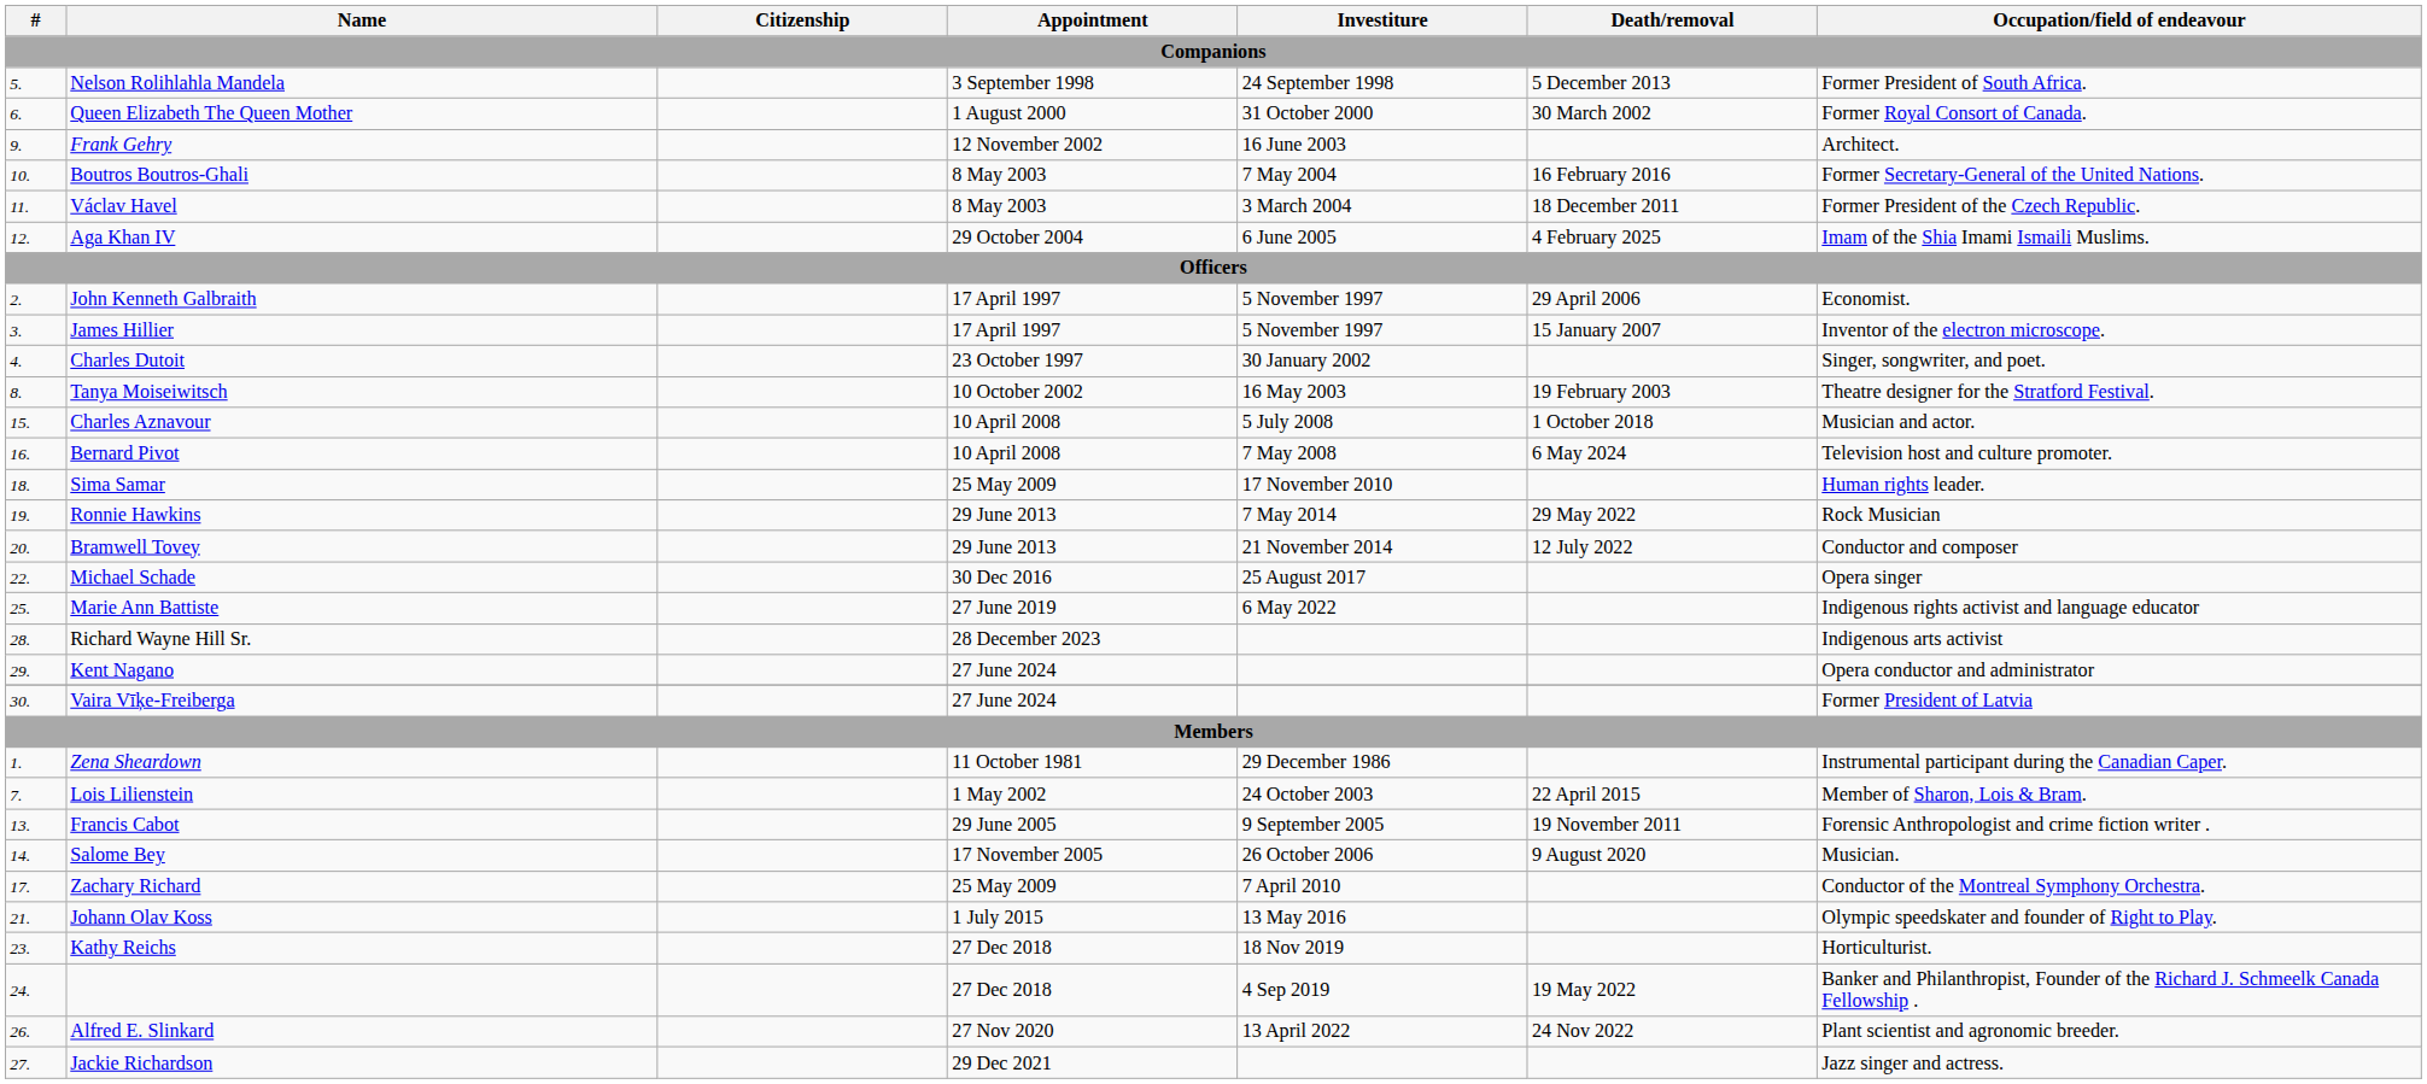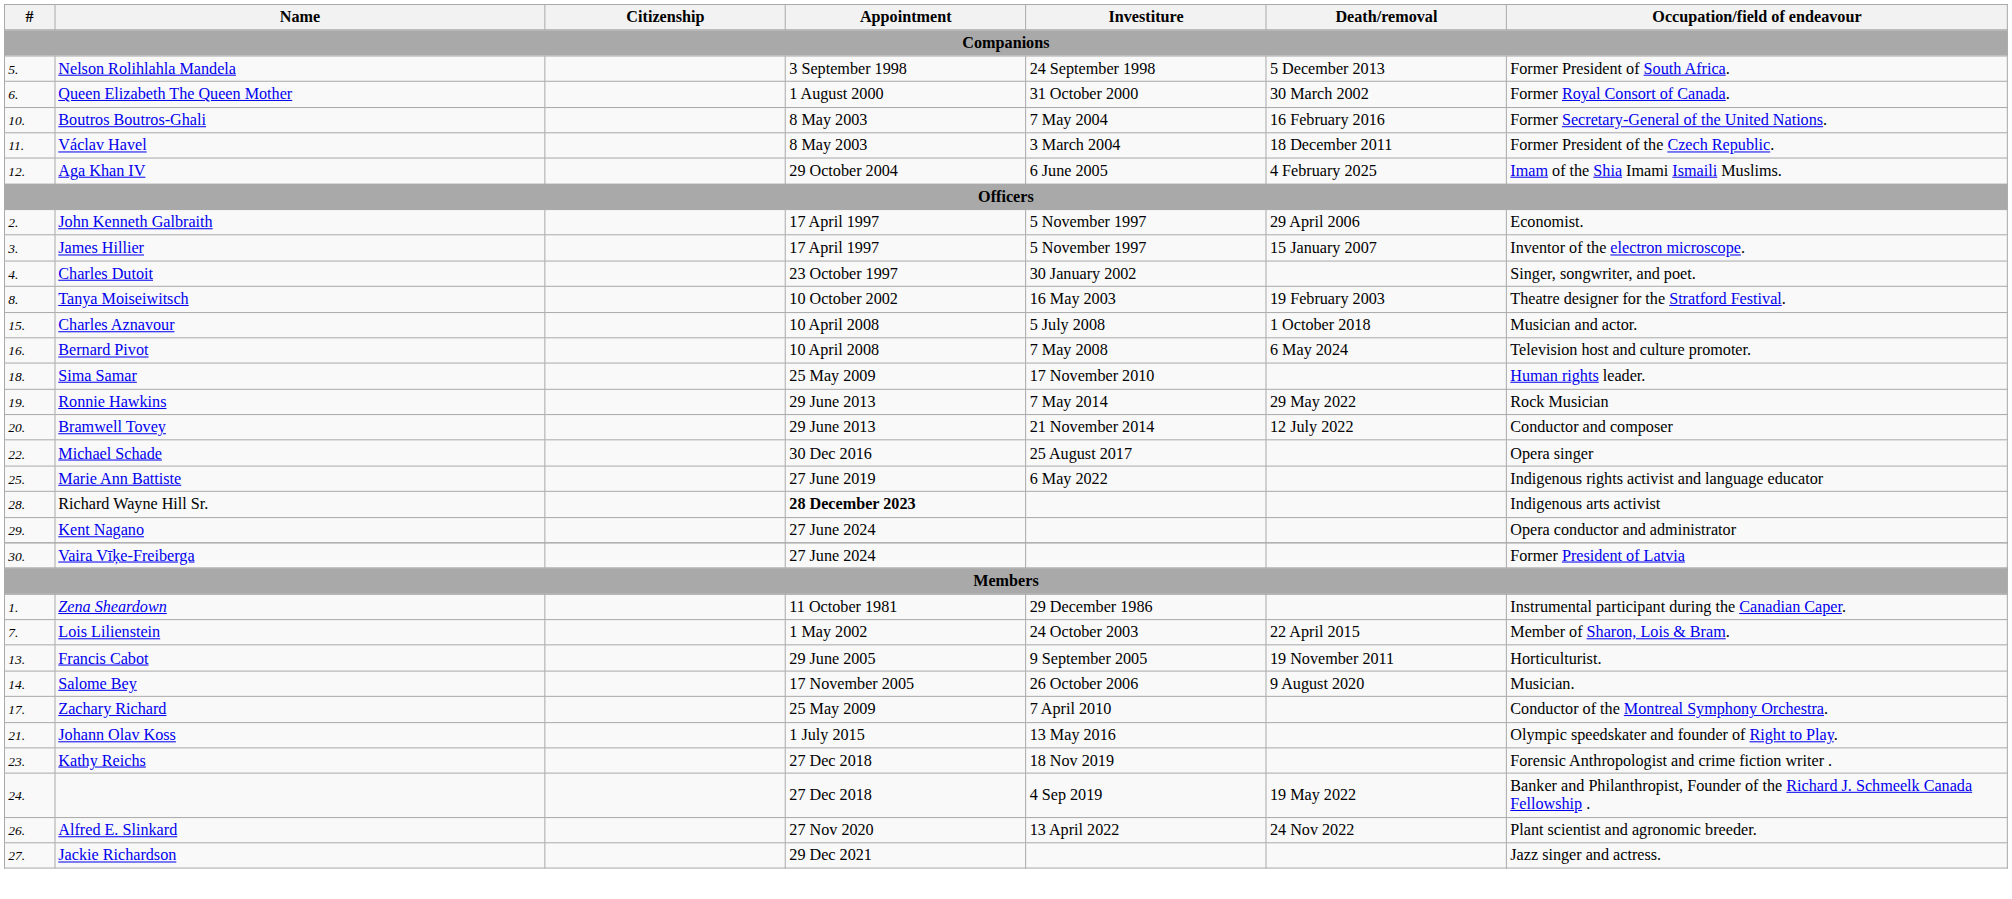 <table class="wikitable" style="width:100%">
 <tr>
 <th width="2.5%">#</th>
 <th width="24.5%">Name</th>
 <th width="12%">Citizenship</th>
 <th width="12%">Appointment</th>
 <th width="12%">Investiture</th>
 <th width="12%">Death/removal</th>
 <th>Occupation/field of endeavour</th>
 </tr>
 <tr bgcolor="#A9A9A9">
 <td colspan="7" align="center"><span><strong>Companions</strong></span></td>
 </tr>
 <tr>
 <td><small><em>5.</em></small></td>
 <td><a href='#'>Nelson Rolihlahla Mandela</a></td>
 <td> </td>
 <td>3 September 1998</td>
 <td>24 September 1998</td>
 <td>5 December 2013</td>
 <td>Former President of <a href='#'>South Africa</a>.</td>
 </tr>
 <tr>
 <td><small><em>6.</em></small></td>
 <td><a href='#'>Queen Elizabeth The Queen Mother</a></td>
 <td> </td>
 <td>1 August 2000</td>
 <td>31 October 2000</td>
 <td>30 March 2002</td>
 <td>Former <a href='#'>Royal Consort of Canada</a>.</td>
-</tr>
-<tr>
-<td><small><em>9.</em></small></td>
-<td><em><a href='#'>Frank Gehry</a></em></td>
-<td> </td>
-<td>12 November 2002</td>
-<td>16 June 2003</td>
-<td></td>
-<td>Architect.</td>
 </tr>
 <tr>
 <td><small><em>10.</em></small></td>
 <td><a href='#'>Boutros Boutros-Ghali</a></td>
 <td> </td>
 <td>8 May 2003</td>
 <td>7 May 2004</td>
 <td>16 February 2016</td>
 <td>Former <a href='#'>Secretary-General of the United Nations</a>.</td>
 </tr>
 <tr>
 <td><small><em>11.</em></small></td>
 <td><a href='#'>Václav Havel</a></td>
 <td></td>
 <td>8 May 2003</td>
 <td>3 March 2004</td>
 <td>18 December 2011</td>
 <td>Former President of the <a href='#'>Czech Republic</a>.</td>
 </tr>
 <tr>
 <td><small><em>12.</em></small></td>
 <td><a href='#'>Aga Khan IV</a></td>
 <td>   </td>
 <td>29 October 2004</td>
 <td>6 June 2005</td>
 <td>4 February 2025 </td>
 <td><a href='#'>Imam</a> of the <a href='#'>Shia</a> Imami <a href='#'>Ismaili</a> Muslims.</td>
 </tr>
 <tr bgcolor="#A9A9A9">
 <td colspan="7" align="center"><span><strong>Officers</strong></span></td>
 </tr>
 <tr>
 <td><small><em>2.</em></small></td>
 <td><a href='#'>John Kenneth Galbraith</a></td>
 <td></td>
 <td>17 April 1997</td>
 <td>5 November 1997</td>
 <td>29 April 2006</td>
 <td>Economist.</td>
 </tr>
 <tr>
 <td><small><em>3.</em></small></td>
 <td><a href='#'>James Hillier</a></td>
 <td></td>
 <td>17 April 1997</td>
 <td>5 November 1997</td>
 <td>15 January 2007</td>
 <td>Inventor of the <a href='#'>electron microscope</a>.</td>
 </tr>
 <tr>
 <td><small><em>4.</em></small></td>
 <td><a href='#'>Charles Dutoit</a></td>
 <td></td>
 <td>23 October 1997</td>
 <td>30 January 2002</td>
 <td></td>
 <td>Singer, songwriter, and poet.</td>
 </tr>
 <tr>
 <td><small><em>8.</em></small></td>
 <td><a href='#'>Tanya Moiseiwitsch</a></td>
 <td></td>
 <td>10 October 2002</td>
 <td>16 May 2003</td>
 <td>19 February 2003</td>
 <td>Theatre designer for the <a href='#'>Stratford Festival</a>.</td>
 </tr>
 <tr>
 <td><small><em>15.</em></small></td>
 <td><a href='#'>Charles Aznavour</a></td>
 <td> </td>
 <td>10 April 2008</td>
 <td>5 July 2008</td>
 <td>1 October 2018</td>
 <td>Musician and actor.</td>
 </tr>
 <tr>
 <td><small><em>16.</em></small></td>
 <td><a href='#'>Bernard Pivot</a></td>
 <td></td>
 <td>10 April 2008</td>
 <td>7 May 2008</td>
 <td>6 May 2024 </td>
 <td>Television host and culture promoter.</td>
 </tr>
 <tr>
 <td><small><em>18.</em></small></td>
 <td><a href='#'>Sima Samar</a></td>
 <td></td>
 <td>25 May 2009</td>
 <td>17 November 2010</td>
 <td></td>
 <td><a href='#'>Human rights</a> leader.</td>
 </tr>
 <tr>
 <td><small><em>19.</em></small></td>
 <td><a href='#'>Ronnie Hawkins</a></td>
 <td></td>
 <td>29 June 2013</td>
 <td>7 May 2014</td>
 <td>29 May 2022</td>
 <td>Rock Musician</td>
 </tr>
 <tr>
 <td><small><em>20.</em></small></td>
 <td><a href='#'>Bramwell Tovey</a></td>
 <td></td>
 <td>29 June 2013</td>
 <td>21 November 2014</td>
 <td>12 July 2022</td>
 <td>Conductor and composer</td>
 </tr>
 <tr>
 <td><small><em>22.</em></small></td>
 <td><a href='#'>Michael Schade</a></td>
 <td></td>
 <td>30 Dec 2016</td>
 <td>25 August 2017</td>
 <td></td>
 <td>Opera singer </td>
 </tr>
 <tr>
 <td><small><em>25.</em></small></td>
 <td><a href='#'>Marie Ann Battiste</a></td>
 <td></td>
 <td>27 June 2019</td>
 <td>6 May 2022</td>
 <td></td>
 <td>Indigenous rights activist and language educator </td>
 </tr>
 <tr>
 <td><small><em>28.</em></small></td>
 <td>Richard Wayne Hill Sr.</td>
 <td></td>
-<td>28 December 2023</td>
+<td><strong>28 December 2023</strong></td>
 <td></td>
 <td></td>
 <td>Indigenous arts activist </td>
 </tr>
 <tr>
 <td><small><em>29.</em></small></td>
 <td><a href='#'>Kent Nagano</a></td>
 <td></td>
 <td>27 June 2024</td>
 <td></td>
 <td></td>
 <td>Opera conductor and administrator </td>
 </tr>
 <tr>
 </tr>
 <tr bgcolor="#A9A9A9">
 </tr>
 <tr>
 <td><small><em>30.</em></small></td>
 <td><a href='#'>Vaira Vīķe-Freiberga</a></td>
 <td> </td>
 <td>27 June 2024</td>
 <td></td>
 <td></td>
 <td>Former <a href='#'>President of Latvia</a></td>
 </tr>
 <tr>
 </tr>
 <tr bgcolor="#A9A9A9">
 <td colspan="7" align="center"><span><strong>Members</strong></span></td>
 </tr>
 <tr>
 <td><small><em>1.</em></small></td>
 <td><em><a href='#'>Zena Sheardown</a></em></td>
 <td> </td>
 <td>11 October 1981</td>
 <td>29 December 1986</td>
 <td></td>
 <td>Instrumental participant during the <a href='#'>Canadian Caper</a>.</td>
 </tr>
 <tr>
 <td><small><em>7.</em></small></td>
 <td><a href='#'>Lois Lilienstein</a></td>
 <td></td>
 <td>1 May 2002</td>
 <td>24 October 2003</td>
 <td>22 April 2015</td>
 <td>Member of <a href='#'>Sharon, Lois & Bram</a>.</td>
 </tr>
 <tr>
 <td><small><em>13.</em></small></td>
 <td><a href='#'>Francis Cabot</a></td>
 <td></td>
 <td>29 June 2005</td>
 <td>9 September 2005</td>
 <td>19 November 2011</td>
-<td>Forensic Anthropologist and crime fiction writer .</td>
+<td>Horticulturist.</td>
 </tr>
 <tr>
 <td><small><em>14.</em></small></td>
 <td><a href='#'>Salome Bey</a></td>
 <td></td>
 <td>17 November 2005</td>
 <td>26 October 2006</td>
 <td>9 August 2020</td>
 <td>Musician.</td>
 </tr>
 <tr>
 <td><small><em>17.</em></small></td>
 <td><a href='#'>Zachary Richard</a></td>
 <td></td>
 <td>25 May 2009</td>
 <td>7 April 2010</td>
 <td></td>
 <td>Conductor of the <a href='#'>Montreal Symphony Orchestra</a>.</td>
 </tr>
 <tr>
 <td><small><em>21.</em></small></td>
 <td><a href='#'>Johann Olav Koss</a></td>
 <td></td>
 <td>1 July 2015</td>
 <td>13 May 2016</td>
 <td></td>
 <td>Olympic speedskater and founder of <a href='#'>Right to Play</a>.</td>
 </tr>
 <tr>
 <td><small><em>23.</em></small></td>
 <td><a href='#'>Kathy Reichs</a></td>
 <td></td>
 <td>27 Dec 2018</td>
 <td>18 Nov 2019</td>
 <td></td>
-<td>Horticulturist.</td>
+<td>Forensic Anthropologist and crime fiction writer .</td>
 </tr>
 <tr>
 <td><small><em>24.</em></small></td>
 <td></td>
 <td></td>
 <td>27 Dec 2018</td>
 <td>4 Sep 2019</td>
 <td>19 May 2022 </td>
 <td>Banker and Philanthropist, Founder of the <a href='#'>Richard J. Schmeelk Canada Fellowship</a> .</td>
 </tr>
 <tr>
 <td><small><em>26.</em></small></td>
 <td><a href='#'>Alfred E. Slinkard</a></td>
 <td></td>
 <td>27 Nov 2020</td>
 <td>13 April 2022</td>
 <td>24 Nov 2022 </td>
 <td>Plant scientist and agronomic breeder.</td>
 </tr>
 <tr>
 <td><small><em>27.</em></small></td>
 <td><a href='#'>Jackie Richardson</a></td>
 <td></td>
 <td>29 Dec 2021</td>
 <td></td>
 <td></td>
 <td>Jazz singer and actress.</td>
 </tr>
 </table>
